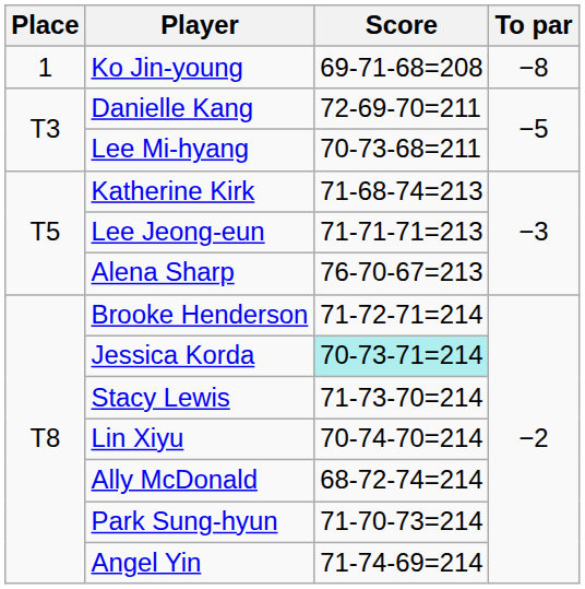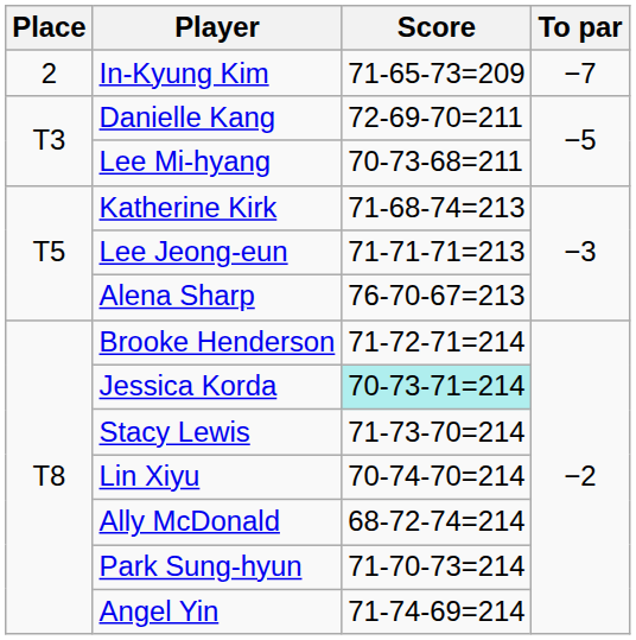 <table class="wikitable">
 <tr>
 <th>Place</th>
 <th>Player</th>
 <th>Score</th>
 <th>To par</th>
 </tr>
 <tr>
-<td align=center>1</td>
-<td> <a href='#'>Ko Jin-young</a></td>
-<td>69-71-68=208</td>
-<td align=center>−8</td>
+<td align=center>2</td>
+<td> <a href='#'>In-Kyung Kim</a></td>
+<td>71-65-73=209</td>
+<td align=center>−7</td>
 </tr>
 <tr>
 <td align=center rowspan=2>T3</td>
 <td> <a href='#'>Danielle Kang</a></td>
 <td>72-69-70=211</td>
 <td align=center rowspan=2>−5</td>
 </tr>
 <tr>
 <td> <a href='#'>Lee Mi-hyang</a></td>
 <td>70-73-68=211</td>
 </tr>
 <tr>
 <td align=center rowspan=3>T5</td>
 <td> <a href='#'>Katherine Kirk</a></td>
 <td>71-68-74=213</td>
 <td align=center rowspan=3>−3</td>
 </tr>
 <tr>
 <td> <a href='#'>Lee Jeong-eun</a></td>
 <td>71-71-71=213</td>
 </tr>
 <tr>
 <td> <a href='#'>Alena Sharp</a></td>
 <td>76-70-67=213</td>
 </tr>
 <tr>
 <td align=center rowspan=7>T8</td>
 <td> <a href='#'>Brooke Henderson</a></td>
 <td>71-72-71=214</td>
 <td align=center rowspan=7>−2</td>
 </tr>
 <tr>
 <td> <a href='#'>Jessica Korda</a></td>
 <td style="background: paleturquoise;">70-73-71=214</td>
 </tr>
 <tr>
 <td> <a href='#'>Stacy Lewis</a></td>
 <td>71-73-70=214</td>
 </tr>
 <tr>
 <td> <a href='#'>Lin Xiyu</a></td>
 <td>70-74-70=214</td>
 </tr>
 <tr>
 <td> <a href='#'>Ally McDonald</a></td>
 <td>68-72-74=214</td>
 </tr>
 <tr>
 <td> <a href='#'>Park Sung-hyun</a></td>
 <td>71-70-73=214</td>
 </tr>
 <tr>
 <td> <a href='#'>Angel Yin</a></td>
 <td>71-74-69=214</td>
 </tr>
 </table>
